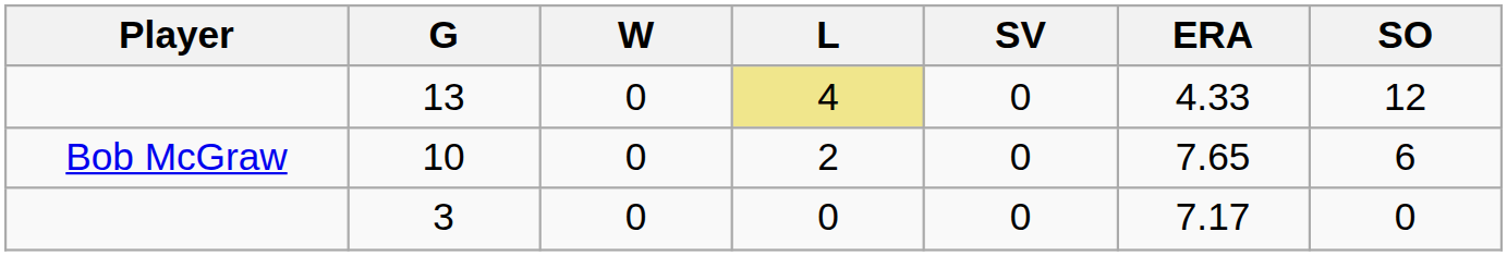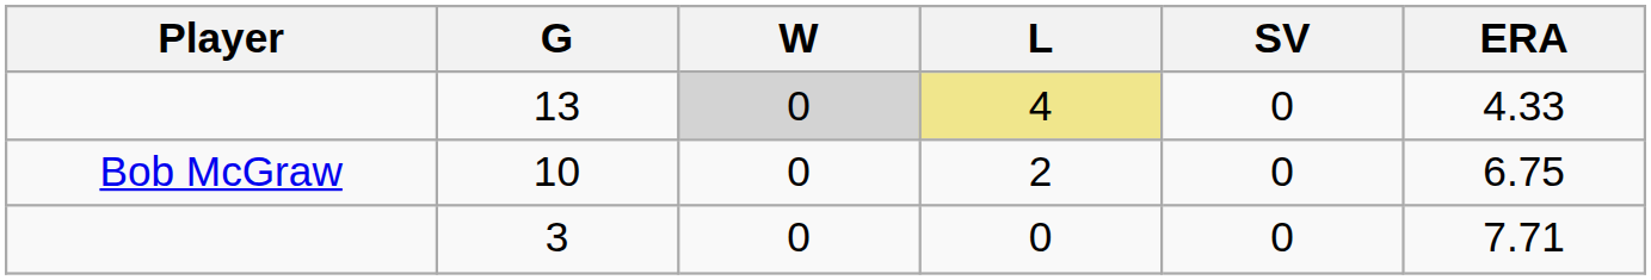 <table class="wikitable sortable">
 <tr>
 <th bgcolor="#DDDDFF" width="16%">Player</th>
 <th bgcolor="#DDDDFF" width="9%">G</th>
 <th bgcolor="#DDDDFF" width="9%">W</th>
 <th bgcolor="#DDDDFF" width="9%">L</th>
 <th bgcolor="#DDDDFF" width="9%">SV</th>
 <th bgcolor="#DDDDFF" width="9%">ERA</th>
-<th bgcolor="#DDDDFF" width="9%">SO</th>
 </tr>
 <tr align="center">
 <td></td>
 <td>13</td>
-<td>0</td>
+<td style="background: lightgrey;">0</td>
 <td style="background: khaki;">4</td>
 <td>0</td>
 <td>4.33</td>
-<td>12</td>
 </tr>
 <tr align="center">
 <td><a href='#'>Bob McGraw</a></td>
 <td>10</td>
 <td>0</td>
 <td>2</td>
 <td>0</td>
-<td>7.65</td>
-<td>6</td>
+<td>6.75</td>
 </tr>
 <tr align=center>
 <td></td>
 <td>3</td>
 <td>0</td>
 <td>0</td>
 <td>0</td>
-<td>7.17</td>
-<td>0</td>
+<td>7.71</td>
 </tr>
 </table>
